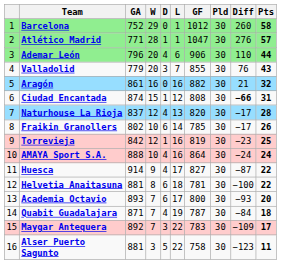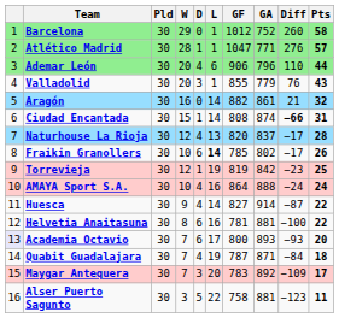 <table class="wikitable sortable" style="text-align:center">
 <tr>
 <th></th>
 <th width="150">Team</th>
-<th>GA</th>
+<th>Pld</th>
 <th>W</th>
 <th>D</th>
 <th>L</th>
 <th>GF</th>
-<th>Pld</th>
+<th>GA</th>
 <th>Diff</th>
 <th>Pts</th>
 </tr>
 <tr style="background: #90EE90;">
 <td>1</td>
 <td align="left"><strong><a href='#'>Barcelona</a></strong></td>
-<td>752</td>
+<td>30</td>
 <td>29</td>
 <td>0</td>
 <td>1</td>
 <td>1012</td>
-<td>30</td>
+<td>752</td>
 <td>260</td>
 <td><strong>58</strong></td>
 </tr>
 <tr style="background: #90EE90;">
 <td>2</td>
 <td align="left"><strong><a href='#'>Atlético Madrid</a></strong></td>
-<td>771</td>
+<td>30</td>
 <td>28</td>
 <td>1</td>
 <td>1</td>
 <td>1047</td>
-<td>30</td>
+<td>771</td>
 <td>276</td>
 <td><strong>57</strong></td>
 </tr>
 <tr style="background: #90EE90;">
 <td>3</td>
 <td align="left"><strong><a href='#'>Ademar León</a></strong></td>
-<td>796</td>
+<td>30</td>
 <td>20</td>
 <td>4</td>
 <td>6</td>
 <td>906</td>
-<td>30</td>
+<td>796</td>
 <td>110</td>
 <td><strong>44</strong></td>
 </tr>
 <tr>
 <td>4</td>
 <td align="left"><strong><a href='#'>Valladolid</a></strong></td>
-<td>779</td>
+<td>30</td>
 <td>20</td>
 <td>3</td>
-<td>7</td>
+<td>1</td>
 <td>855</td>
-<td>30</td>
+<td>779</td>
 <td>76</td>
 <td><strong>43</strong></td>
 </tr>
 <tr style="background: #97DEFF;">
 <td>5</td>
 <td align="left"><strong><a href='#'>Aragón</a></strong></td>
-<td>861</td>
+<td>30</td>
 <td>16</td>
 <td>0</td>
-<td>16</td>
+<td>14</td>
 <td>882</td>
-<td>30</td>
+<td>861</td>
 <td>21</td>
 <td><strong>32</strong></td>
 </tr>
 <tr>
 <td>6</td>
 <td align="left"><strong><a href='#'>Ciudad Encantada</a></strong></td>
-<td>874</td>
+<td>30</td>
 <td>15</td>
 <td>1</td>
-<td>12</td>
+<td>14</td>
 <td>808</td>
-<td>30</td>
+<td>874</td>
 <td><strong>−66</strong></td>
 <td><strong>31</strong></td>
 </tr>
 <tr style="background: #97DEFF;">
 <td>7</td>
 <td align="left"><strong><a href='#'>Naturhouse La Rioja</a></strong></td>
-<td>837</td>
+<td>30</td>
 <td>12</td>
 <td>4</td>
 <td>13</td>
 <td>820</td>
-<td>30</td>
+<td>837</td>
 <td>−17</td>
 <td><strong>28</strong></td>
 </tr>
 <tr>
 <td>8</td>
 <td align="left"><strong><a href='#'>Fraikin Granollers</a></strong></td>
-<td>802</td>
+<td>30</td>
 <td>10</td>
 <td>6</td>
-<td>14</td>
+<td><strong>14</strong></td>
 <td>785</td>
-<td>30</td>
+<td>802</td>
 <td>−17</td>
 <td><strong>26</strong></td>
 </tr>
 <tr style="background: #FFCCCC;">
 <td>9</td>
 <td align="left"><strong><a href='#'>Torrevieja</a></strong></td>
-<td>842</td>
+<td>30</td>
 <td>12</td>
 <td>1</td>
-<td>16</td>
+<td>19</td>
 <td>819</td>
-<td>30</td>
+<td>842</td>
 <td>−23</td>
 <td><strong>25</strong></td>
 </tr>
 <tr style="background: #FFCCCC;">
 <td>10</td>
 <td align="left"><strong><a href='#'>AMAYA Sport S.A.</a></strong></td>
-<td>888</td>
+<td>30</td>
 <td>10</td>
 <td>4</td>
 <td>16</td>
 <td>864</td>
-<td>30</td>
+<td>888</td>
 <td>−24</td>
 <td><strong>24</strong></td>
 </tr>
 <tr>
 <td>11</td>
 <td align="left"><strong><a href='#'>Huesca</a></strong></td>
-<td>914</td>
+<td>30</td>
 <td>9</td>
 <td>4</td>
-<td>17</td>
+<td>14</td>
 <td>827</td>
-<td>30</td>
+<td>914</td>
 <td>−87</td>
 <td><strong>22</strong></td>
 </tr>
 <tr>
 <td>12</td>
 <td align="left"><strong><a href='#'>Helvetia Anaitasuna</a></strong></td>
-<td>881</td>
+<td>30</td>
 <td>8</td>
 <td>6</td>
-<td>18</td>
+<td>16</td>
 <td>781</td>
-<td>30</td>
+<td>881</td>
 <td>−100</td>
 <td><strong>22</strong></td>
 </tr>
 <tr>
-<td>13</td>
+<td style="background: lavender;">13</td>
 <td align="left"><strong><a href='#'>Academia Octavio</a></strong></td>
-<td>893</td>
+<td>30</td>
 <td>7</td>
 <td>6</td>
 <td>17</td>
 <td>800</td>
-<td>30</td>
+<td>893</td>
 <td>−93</td>
 <td><strong>20</strong></td>
 </tr>
 <tr>
 <td>14</td>
 <td align="left"><strong><a href='#'>Quabit Guadalajara</a></strong></td>
-<td>871</td>
+<td>30</td>
 <td>7</td>
 <td>4</td>
 <td>19</td>
 <td>787</td>
-<td>30</td>
+<td>871</td>
 <td>−84</td>
 <td><strong>18</strong></td>
 </tr>
 <tr style="background: #FFCCCC;">
 <td>15</td>
 <td align="left"><strong><a href='#'>Maygar Antequera</a></strong></td>
-<td>892</td>
+<td>30</td>
 <td>7</td>
 <td>3</td>
-<td>22</td>
+<td>20</td>
 <td>783</td>
-<td>30</td>
+<td>892</td>
 <td>−109</td>
 <td><strong>17</strong></td>
 </tr>
 <tr>
 <td>16</td>
 <td align="left"><strong><a href='#'>Alser Puerto Sagunto</a></strong></td>
-<td>881</td>
+<td>30</td>
 <td>3</td>
 <td>5</td>
 <td>22</td>
 <td>758</td>
-<td>30</td>
+<td>881</td>
 <td>−123</td>
 <td><strong>11</strong></td>
 </tr>
 </table>
